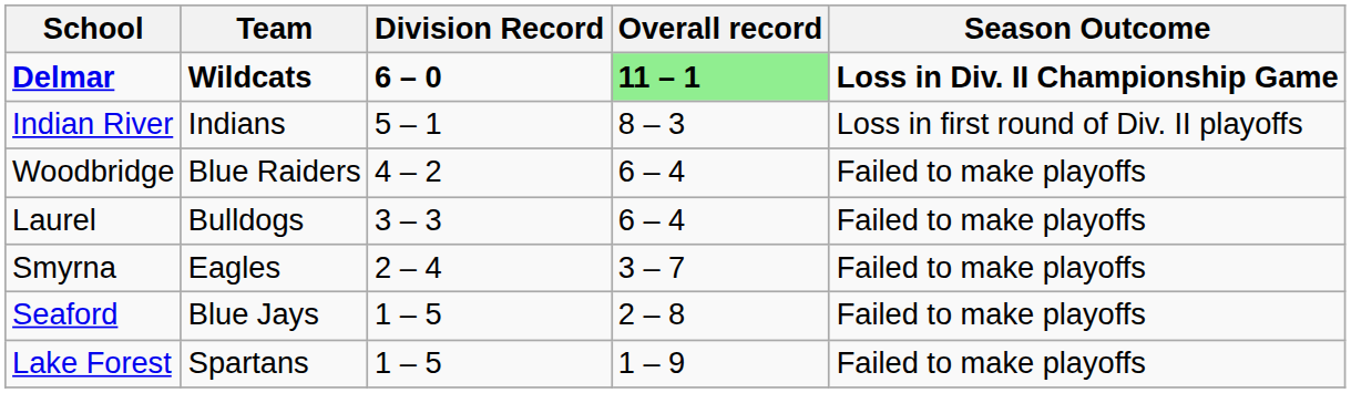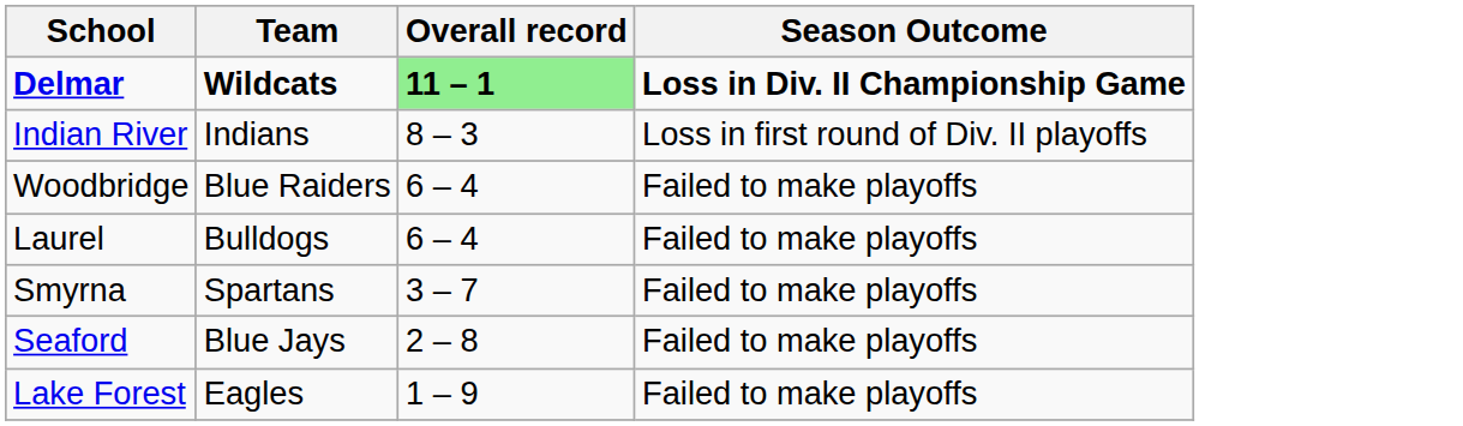 <table class="wikitable mw-collapsible mw-collapsed">
 <tr>
 <th>School</th>
 <th>Team</th>
-<th>Division Record</th>
 <th>Overall record</th>
 <th>Season Outcome</th>
 </tr>
 <tr>
 <td><strong><a href='#'>Delmar</a></strong></td>
 <td><strong>Wildcats</strong></td>
-<td><strong>6 – 0</strong></td>
 <td style="background: lightgreen;"><strong>11 – 1</strong></td>
 <td><strong>Loss in Div. II Championship Game</strong></td>
 </tr>
 <tr>
 <td><a href='#'>Indian River</a></td>
 <td>Indians</td>
-<td>5 – 1</td>
 <td>8 – 3</td>
 <td>Loss in first round of Div. II playoffs</td>
 </tr>
 <tr>
 <td>Woodbridge</td>
 <td>Blue Raiders</td>
-<td>4 – 2</td>
 <td>6 – 4</td>
 <td>Failed to make playoffs</td>
 </tr>
 <tr>
 <td>Laurel</td>
 <td>Bulldogs</td>
-<td>3 – 3</td>
 <td>6 – 4</td>
 <td>Failed to make playoffs</td>
 </tr>
 <tr>
 <td>Smyrna</td>
-<td>Eagles</td>
-<td>2 – 4</td>
+<td>Spartans</td>
 <td>3 – 7</td>
 <td>Failed to make playoffs</td>
 </tr>
 <tr>
 <td><a href='#'>Seaford</a></td>
 <td>Blue Jays</td>
-<td>1 – 5</td>
 <td>2 – 8</td>
 <td>Failed to make playoffs</td>
 </tr>
 <tr>
 <td><a href='#'>Lake Forest</a></td>
-<td>Spartans</td>
-<td>1 – 5</td>
+<td>Eagles</td>
 <td>1 – 9</td>
 <td>Failed to make playoffs</td>
 </tr>
 </table>
